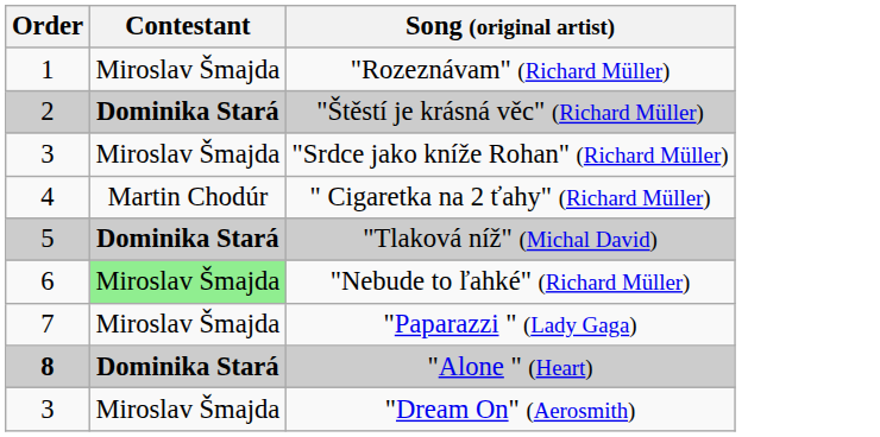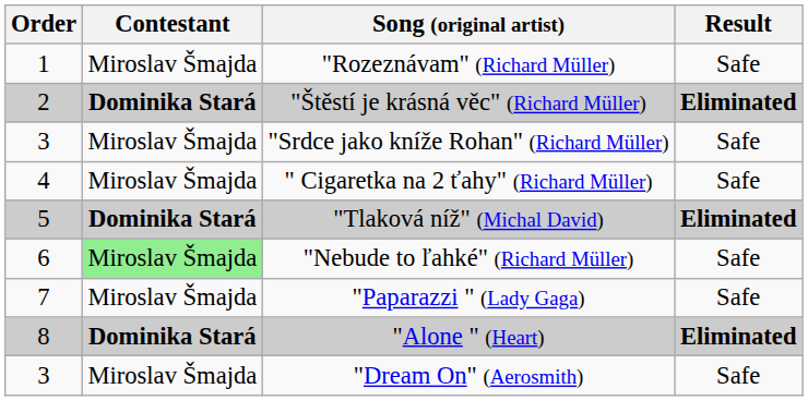 <table class="wikitable plainrowheaders" style="text-align:center;">
 <tr>
 <th scope="col">Order</th>
 <th scope="col">Contestant</th>
 <th scope="col">Song <small>(original artist)</small></th>
+<th scope="col">Result</th>
 </tr>
 <tr>
 <td>1</td>
 <td>Miroslav Šmajda</td>
 <td>"Rozeznávam" <small>(<a href='#'>Richard Müller</a>)</small></td>
+<td>Safe</td>
 </tr>
 <tr style="background:#ccc;">
 <td>2</td>
 <td><strong>Dominika Stará</strong></td>
 <td>"Štěstí je krásná věc" <small>(<a href='#'>Richard Müller</a>)</small></td>
+<td><strong>Eliminated</strong></td>
 </tr>
 <tr>
 <td>3</td>
 <td>Miroslav Šmajda</td>
 <td>"Srdce jako kníže Rohan" <small>(<a href='#'>Richard Müller</a>)</small></td>
+<td>Safe</td>
 </tr>
 <tr>
 <td>4</td>
-<td>Martin Chodúr</td>
+<td>Miroslav Šmajda</td>
 <td>" Cigaretka na 2 ťahy" <small>(<a href='#'>Richard Müller</a>)</small></td>
+<td>Safe</td>
 </tr>
 <tr style="background:#ccc;">
 <td>5</td>
 <td><strong>Dominika Stará</strong></td>
 <td>"Tlaková níž" <small>(<a href='#'>Michal David</a>)</small></td>
+<td><strong>Eliminated</strong></td>
 </tr>
 <tr>
 <td>6</td>
 <td style="background: lightgreen;">Miroslav Šmajda</td>
 <td>"Nebude to ľahké" <small>(<a href='#'>Richard Müller</a>)</small></td>
+<td>Safe</td>
 </tr>
 <tr>
 <td>7</td>
 <td>Miroslav Šmajda</td>
 <td>"<a href='#'>Paparazzi</a> " <small>(<a href='#'>Lady Gaga</a>)</small></td>
+<td>Safe</td>
 </tr>
 <tr style="background:#ccc;">
-<td><strong>8</strong></td>
+<td>8</td>
 <td><strong>Dominika Stará</strong></td>
 <td>"<a href='#'>Alone</a> " <small>(<a href='#'>Heart</a>)</small></td>
+<td><strong>Eliminated</strong></td>
 </tr>
 <tr>
 <td>3</td>
 <td>Miroslav Šmajda</td>
 <td>"<a href='#'>Dream On</a>" <small>(<a href='#'>Aerosmith</a>)</small></td>
+<td>Safe</td>
 </tr>
 </table>
